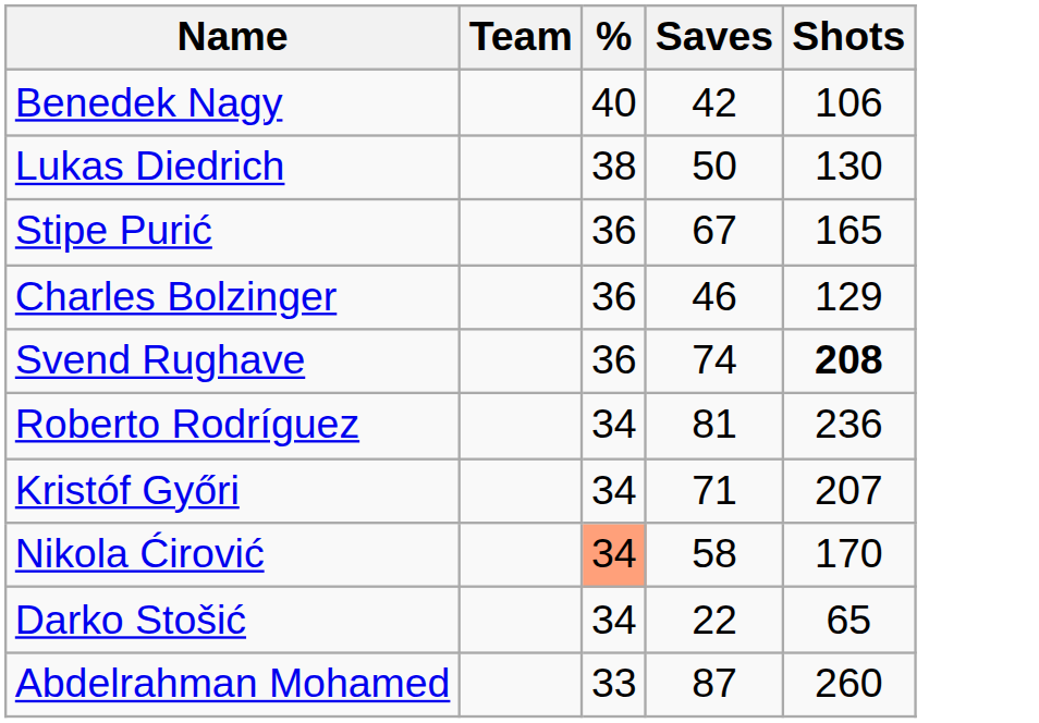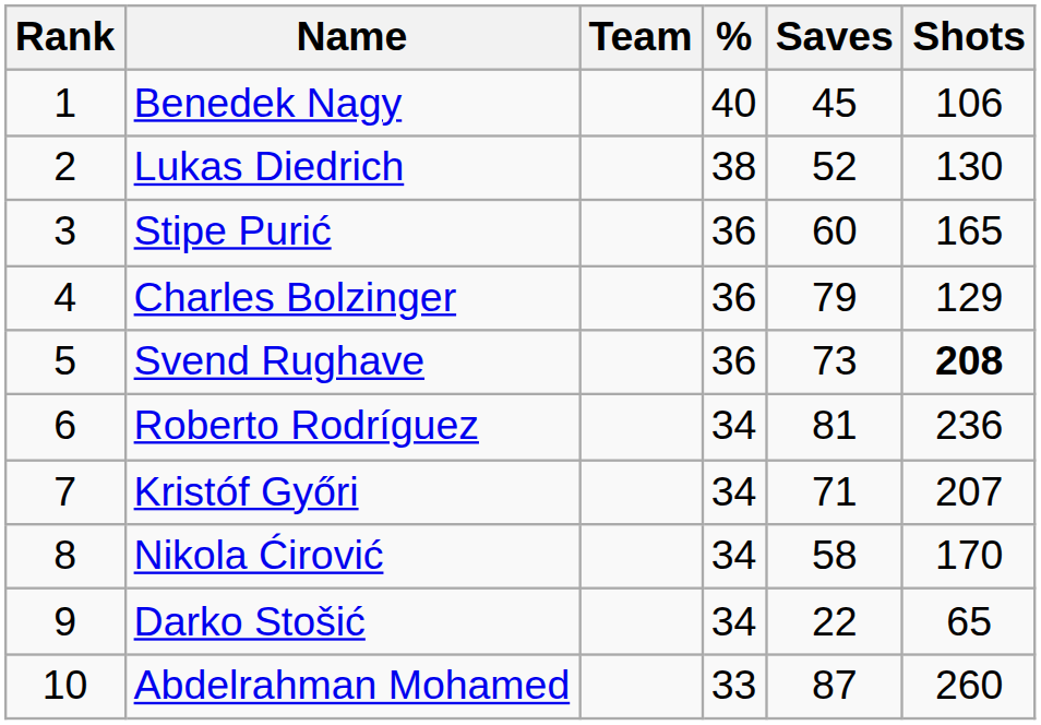 <table class="wikitable" style="text-align: center;">
 <tr>
+<th>Rank</th>
 <th>Name</th>
 <th>Team</th>
 <th>%</th>
 <th>Saves</th>
 <th>Shots</th>
 </tr>
 <tr>
+<td>1</td>
 <td align="left"><a href='#'>Benedek Nagy</a></td>
 <td align="left"></td>
 <td>40</td>
-<td>42</td>
+<td>45</td>
 <td>106</td>
 </tr>
 <tr>
+<td>2</td>
 <td align="left"><a href='#'>Lukas Diedrich</a></td>
 <td align="left"></td>
 <td>38</td>
-<td>50</td>
+<td>52</td>
 <td>130</td>
 </tr>
 <tr>
+<td>3</td>
 <td align="left"><a href='#'>Stipe Purić</a></td>
 <td align="left"></td>
 <td>36</td>
-<td>67</td>
+<td>60</td>
 <td>165</td>
 </tr>
 <tr>
+<td>4</td>
 <td align="left"><a href='#'>Charles Bolzinger</a></td>
 <td align="left"></td>
 <td>36</td>
-<td>46</td>
+<td>79</td>
 <td>129</td>
 </tr>
 <tr>
+<td>5</td>
 <td align="left"><a href='#'>Svend Rughave</a></td>
 <td align="left"></td>
 <td>36</td>
-<td>74</td>
+<td>73</td>
 <td><strong>208</strong></td>
 </tr>
 <tr>
+<td>6</td>
 <td align="left"><a href='#'>Roberto Rodríguez</a></td>
 <td align="left"></td>
 <td>34</td>
 <td>81</td>
 <td>236</td>
 </tr>
 <tr>
+<td>7</td>
 <td align="left"><a href='#'>Kristóf Győri</a></td>
 <td align="left"></td>
 <td>34</td>
 <td>71</td>
 <td>207</td>
 </tr>
 <tr>
+<td>8</td>
 <td align="left"><a href='#'>Nikola Ćirović</a></td>
 <td align="left"></td>
-<td style="background: lightsalmon;">34</td>
+<td>34</td>
 <td>58</td>
 <td>170</td>
 </tr>
 <tr>
+<td>9</td>
 <td align="left"><a href='#'>Darko Stošić</a></td>
 <td align="left"></td>
 <td>34</td>
 <td>22</td>
 <td>65</td>
 </tr>
 <tr>
+<td>10</td>
 <td align="left"><a href='#'>Abdelrahman Mohamed</a></td>
 <td align="left"></td>
 <td>33</td>
 <td>87</td>
 <td>260</td>
 </tr>
 </table>
